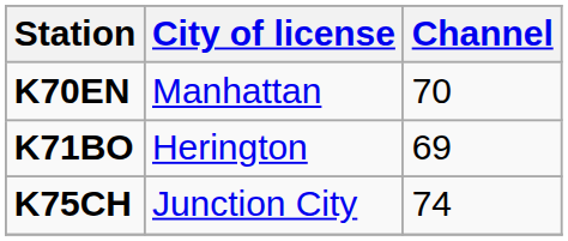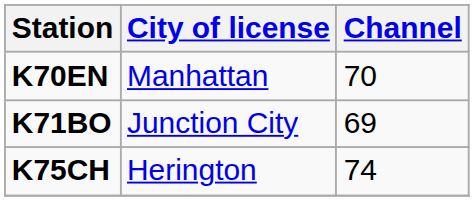 <table class="wikitable">
 <tr>
 <th>Station</th>
 <th><a href='#'>City of license</a></th>
 <th><a href='#'>Channel</a></th>
 </tr>
 <tr style="vertical-align: top; text-align: left;">
 <td><strong>K70EN</strong></td>
 <td><a href='#'>Manhattan</a></td>
 <td>70</td>
 </tr>
 <tr style="vertical-align: top; text-align: left;">
 <td><strong>K71BO</strong></td>
-<td><a href='#'>Herington</a></td>
+<td><a href='#'>Junction City</a></td>
 <td>69</td>
 </tr>
 <tr style="vertical-align: top; text-align: left;">
 <td><strong>K75CH</strong></td>
-<td><a href='#'>Junction City</a></td>
+<td><a href='#'>Herington</a></td>
 <td>74</td>
 </tr>
 <tr style="vertical-align: top; text-align: left;">
 </tr>
 </table>
